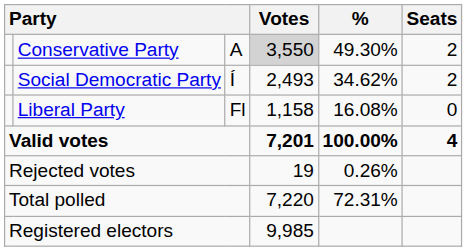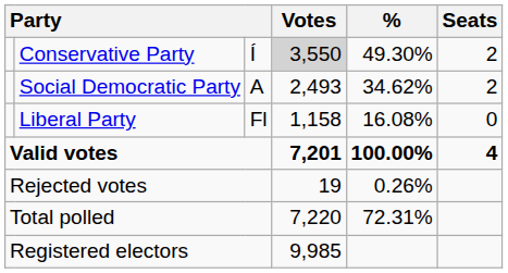 <table class="wikitable" border="1" style="text-align:right;">
 <tr>
 <th style="text-align:left;" valign=bottom colspan=3>Party</th>
 <th align=center valign=bottom width="50">Votes</th>
 <th align=center valign=bottom width="50">%</th>
 <th align=center>Seats</th>
 </tr>
 <tr>
 <td></td>
 <td align=left><a href='#'>Conservative Party</a></td>
-<td align=left>A</td>
+<td align=left>Í</td>
 <td style="background: lightgrey;">3,550</td>
 <td>49.30%</td>
 <td>2</td>
 </tr>
 <tr>
 <td></td>
 <td align=left><a href='#'>Social Democratic Party</a></td>
-<td align=left>Í</td>
+<td align=left>A</td>
 <td>2,493</td>
 <td>34.62%</td>
 <td>2</td>
 </tr>
 <tr>
 <td></td>
 <td align=left><a href='#'>Liberal Party</a></td>
 <td align=left>Fl</td>
 <td>1,158</td>
 <td>16.08%</td>
 <td>0</td>
 </tr>
 <tr style="font-weight:bold">
 <td align=left colspan=3>Valid votes</td>
 <td>7,201</td>
 <td>100.00%</td>
 <td>4</td>
 </tr>
 <tr>
 <td align=left colspan=3>Rejected votes</td>
 <td>19</td>
 <td>0.26%</td>
 <td></td>
 </tr>
 <tr>
 <td align=left colspan=3>Total polled</td>
 <td>7,220</td>
 <td>72.31%</td>
 <td></td>
 </tr>
 <tr>
 <td align=left colspan=3>Registered electors</td>
 <td>9,985</td>
 <td></td>
 <td></td>
 </tr>
 </table>
